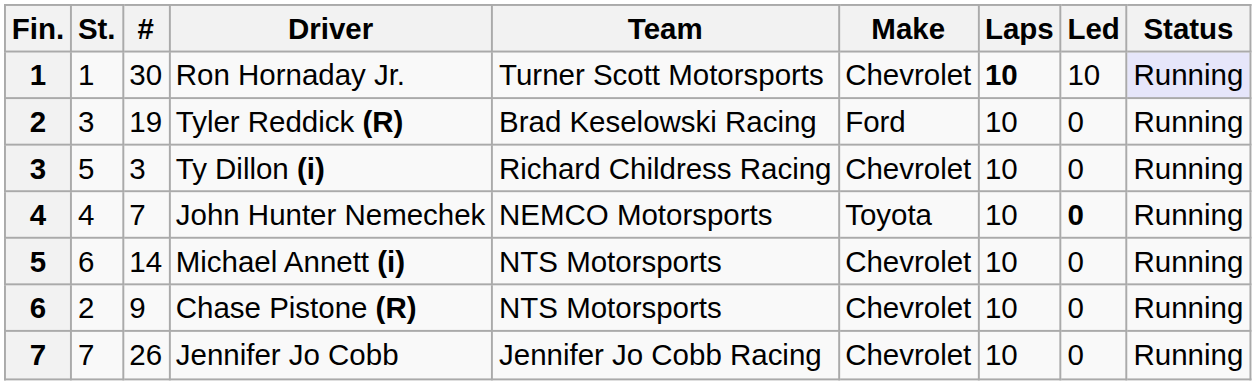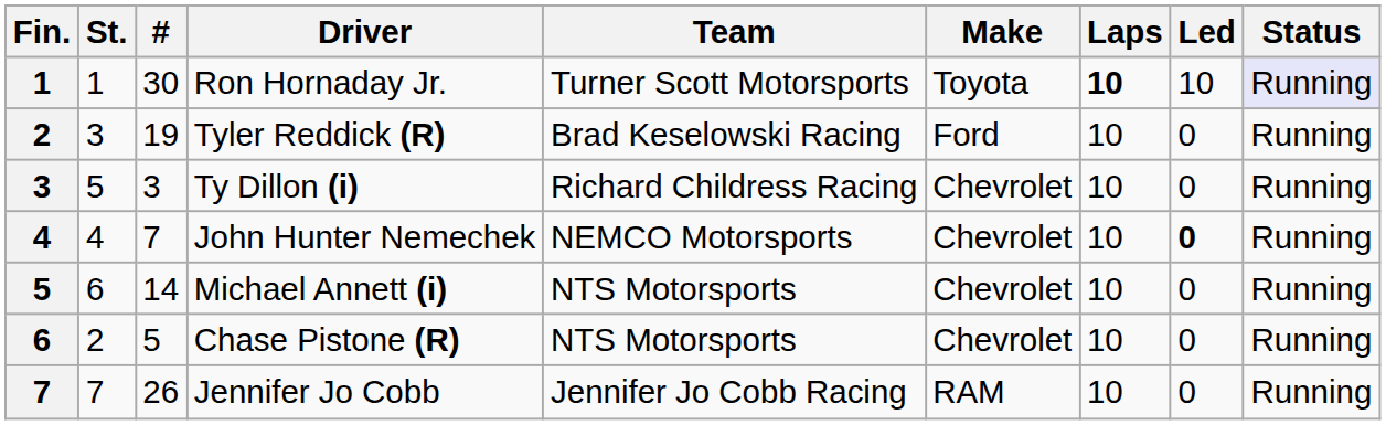 <table class="wikitable" style="font-size:95%">
 <tr>
 <th>Fin.</th>
 <th>St.</th>
 <th>#</th>
 <th>Driver</th>
 <th>Team</th>
 <th>Make</th>
 <th>Laps</th>
 <th>Led</th>
 <th>Status</th>
 </tr>
 <tr>
 <th>1</th>
 <td>1</td>
 <td>30</td>
 <td>Ron Hornaday Jr.</td>
 <td>Turner Scott Motorsports</td>
-<td>Chevrolet</td>
+<td>Toyota</td>
 <td><strong>10</strong></td>
 <td>10</td>
 <td style="background: lavender;">Running</td>
 </tr>
 <tr>
 <th>2</th>
 <td>3</td>
 <td>19</td>
 <td>Tyler Reddick <strong>(R)</strong></td>
 <td>Brad Keselowski Racing</td>
 <td>Ford</td>
 <td>10</td>
 <td>0</td>
 <td>Running</td>
 </tr>
 <tr>
 <th>3</th>
 <td>5</td>
 <td>3</td>
 <td>Ty Dillon <strong>(i)</strong></td>
 <td>Richard Childress Racing</td>
 <td>Chevrolet</td>
 <td>10</td>
 <td>0</td>
 <td>Running</td>
 </tr>
 <tr>
 <th>4</th>
 <td>4</td>
 <td>7</td>
 <td>John Hunter Nemechek</td>
 <td>NEMCO Motorsports</td>
-<td>Toyota</td>
+<td>Chevrolet</td>
 <td>10</td>
 <td><strong>0</strong></td>
 <td>Running</td>
 </tr>
 <tr>
 <th>5</th>
 <td>6</td>
 <td>14</td>
 <td>Michael Annett <strong>(i)</strong></td>
 <td>NTS Motorsports</td>
 <td>Chevrolet</td>
 <td>10</td>
 <td>0</td>
 <td>Running</td>
 </tr>
 <tr>
 <th>6</th>
 <td>2</td>
-<td>9</td>
+<td>5</td>
 <td>Chase Pistone <strong>(R)</strong></td>
 <td>NTS Motorsports</td>
 <td>Chevrolet</td>
 <td>10</td>
 <td>0</td>
 <td>Running</td>
 </tr>
 <tr>
 <th>7</th>
 <td>7</td>
 <td>26</td>
 <td>Jennifer Jo Cobb</td>
 <td>Jennifer Jo Cobb Racing</td>
-<td>Chevrolet</td>
+<td>RAM</td>
 <td>10</td>
 <td>0</td>
 <td>Running</td>
 </tr>
 </table>
